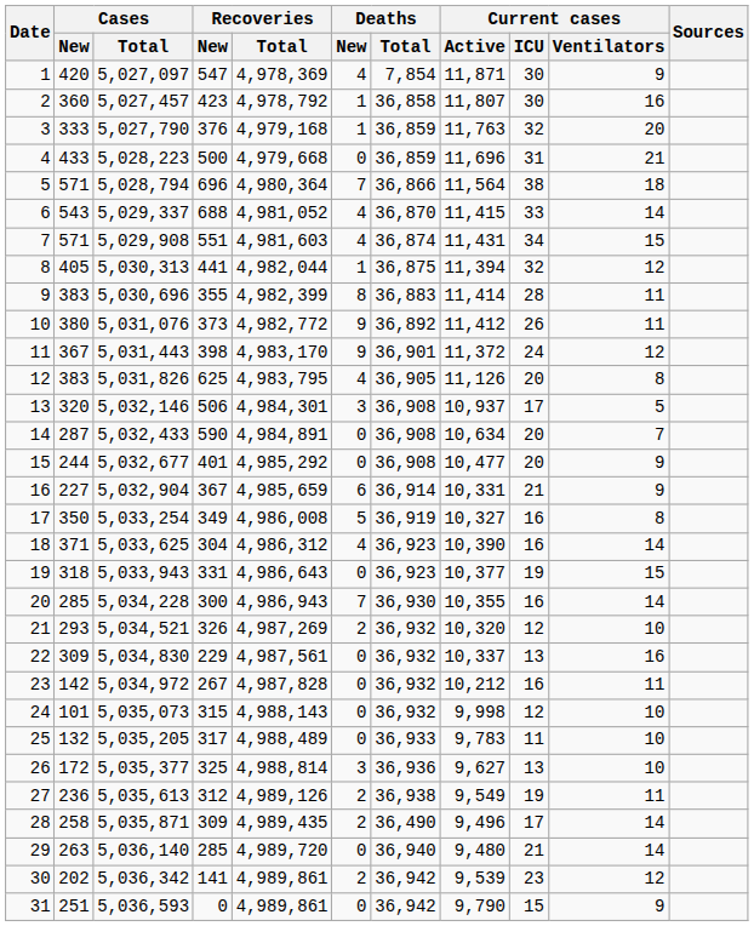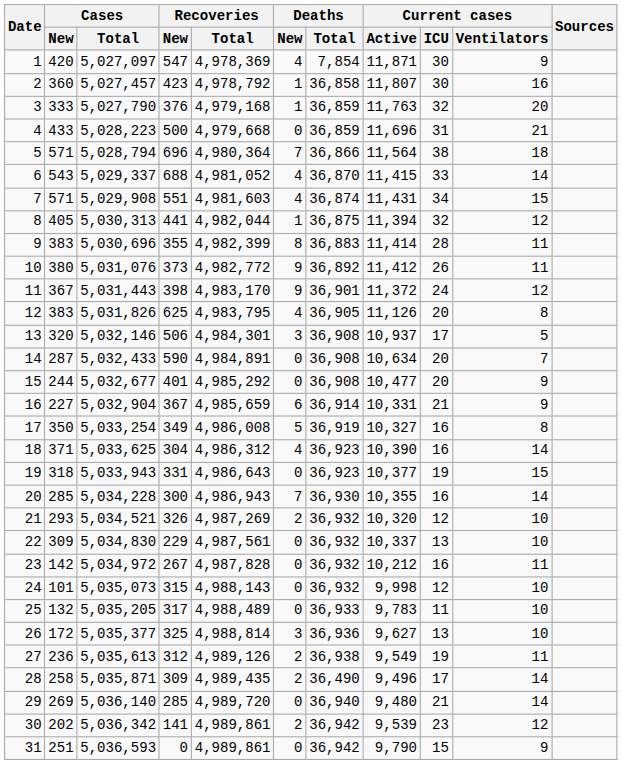 <table class="wikitable sortable mw-collapsible mw-collapsed sticky-header-multi sort-under" style="text-align:right;">
 <tr>
 <th rowspan=2>Date</th>
 <th colspan=2>Cases</th>
 <th colspan=2>Recoveries</th>
 <th colspan=2>Deaths</th>
 <th colspan=3>Current cases</th>
 <th rowspan=2 class="unsortable">Sources</th>
 </tr>
 <tr>
 <th>New</th>
 <th>Total</th>
 <th>New</th>
 <th>Total</th>
 <th>New</th>
 <th>Total</th>
 <th>Active</th>
 <th>ICU</th>
 <th>Ventilators</th>
 </tr>
 <tr>
 <td>1</td>
 <td>420</td>
 <td>5,027,097</td>
 <td>547</td>
 <td>4,978,369</td>
 <td>4</td>
 <td>7,854</td>
 <td>11,871</td>
 <td>30</td>
 <td>9</td>
 <td></td>
 </tr>
 <tr>
 <td>2</td>
 <td>360</td>
 <td>5,027,457</td>
 <td>423</td>
 <td>4,978,792</td>
 <td>1</td>
 <td>36,858</td>
 <td>11,807</td>
 <td>30</td>
 <td>16</td>
 <td></td>
 </tr>
 <tr>
 <td>3</td>
 <td>333</td>
 <td>5,027,790</td>
 <td>376</td>
 <td>4,979,168</td>
 <td>1</td>
 <td>36,859</td>
 <td>11,763</td>
 <td>32</td>
 <td>20</td>
 <td></td>
 </tr>
 <tr>
 <td>4</td>
 <td>433</td>
 <td>5,028,223</td>
 <td>500</td>
 <td>4,979,668</td>
 <td>0</td>
 <td>36,859</td>
 <td>11,696</td>
 <td>31</td>
 <td>21</td>
 <td></td>
 </tr>
 <tr>
 <td>5</td>
 <td>571</td>
 <td>5,028,794</td>
 <td>696</td>
 <td>4,980,364</td>
 <td>7</td>
 <td>36,866</td>
 <td>11,564</td>
 <td>38</td>
 <td>18</td>
 <td></td>
 </tr>
 <tr>
 <td>6</td>
 <td>543</td>
 <td>5,029,337</td>
 <td>688</td>
 <td>4,981,052</td>
 <td>4</td>
 <td>36,870</td>
 <td>11,415</td>
 <td>33</td>
 <td>14</td>
 <td></td>
 </tr>
 <tr>
 <td>7</td>
 <td>571</td>
 <td>5,029,908</td>
 <td>551</td>
 <td>4,981,603</td>
 <td>4</td>
 <td>36,874</td>
 <td>11,431</td>
 <td>34</td>
 <td>15</td>
 <td></td>
 </tr>
 <tr>
 <td>8</td>
 <td>405</td>
 <td>5,030,313</td>
 <td>441</td>
 <td>4,982,044</td>
 <td>1</td>
 <td>36,875</td>
 <td>11,394</td>
 <td>32</td>
 <td>12</td>
 <td></td>
 </tr>
 <tr>
 <td>9</td>
 <td>383</td>
 <td>5,030,696</td>
 <td>355</td>
 <td>4,982,399</td>
 <td>8</td>
 <td>36,883</td>
 <td>11,414</td>
 <td>28</td>
 <td>11</td>
 <td></td>
 </tr>
 <tr>
 <td>10</td>
 <td>380</td>
 <td>5,031,076</td>
 <td>373</td>
 <td>4,982,772</td>
 <td>9</td>
 <td>36,892</td>
 <td>11,412</td>
 <td>26</td>
 <td>11</td>
 <td></td>
 </tr>
 <tr>
 <td>11</td>
 <td>367</td>
 <td>5,031,443</td>
 <td>398</td>
 <td>4,983,170</td>
 <td>9</td>
 <td>36,901</td>
 <td>11,372</td>
 <td>24</td>
 <td>12</td>
 <td></td>
 </tr>
 <tr>
 <td>12</td>
 <td>383</td>
 <td>5,031,826</td>
 <td>625</td>
 <td>4,983,795</td>
 <td>4</td>
 <td>36,905</td>
 <td>11,126</td>
 <td>20</td>
 <td>8</td>
 <td></td>
 </tr>
 <tr>
 <td>13</td>
 <td>320</td>
 <td>5,032,146</td>
 <td>506</td>
 <td>4,984,301</td>
 <td>3</td>
 <td>36,908</td>
 <td>10,937</td>
 <td>17</td>
 <td>5</td>
 <td></td>
 </tr>
 <tr>
 <td>14</td>
 <td>287</td>
 <td>5,032,433</td>
 <td>590</td>
 <td>4,984,891</td>
 <td>0</td>
 <td>36,908</td>
 <td>10,634</td>
 <td>20</td>
 <td>7</td>
 <td></td>
 </tr>
 <tr>
 <td>15</td>
 <td>244</td>
 <td>5,032,677</td>
 <td>401</td>
 <td>4,985,292</td>
 <td>0</td>
 <td>36,908</td>
 <td>10,477</td>
 <td>20</td>
 <td>9</td>
 <td></td>
 </tr>
 <tr>
 <td>16</td>
 <td>227</td>
 <td>5,032,904</td>
 <td>367</td>
 <td>4,985,659</td>
 <td>6</td>
 <td>36,914</td>
 <td>10,331</td>
 <td>21</td>
 <td>9</td>
 <td></td>
 </tr>
 <tr>
 <td>17</td>
 <td>350</td>
 <td>5,033,254</td>
 <td>349</td>
 <td>4,986,008</td>
 <td>5</td>
 <td>36,919</td>
 <td>10,327</td>
 <td>16</td>
 <td>8</td>
 <td></td>
 </tr>
 <tr>
 <td>18</td>
 <td>371</td>
 <td>5,033,625</td>
 <td>304</td>
 <td>4,986,312</td>
 <td>4</td>
 <td>36,923</td>
 <td>10,390</td>
 <td>16</td>
 <td>14</td>
 <td></td>
 </tr>
 <tr>
 <td>19</td>
 <td>318</td>
 <td>5,033,943</td>
 <td>331</td>
 <td>4,986,643</td>
 <td>0</td>
 <td>36,923</td>
 <td>10,377</td>
 <td>19</td>
 <td>15</td>
 <td></td>
 </tr>
 <tr>
 <td>20</td>
 <td>285</td>
 <td>5,034,228</td>
 <td>300</td>
 <td>4,986,943</td>
 <td>7</td>
 <td>36,930</td>
 <td>10,355</td>
 <td>16</td>
 <td>14</td>
 <td></td>
 </tr>
 <tr>
 <td>21</td>
 <td>293</td>
 <td>5,034,521</td>
 <td>326</td>
 <td>4,987,269</td>
 <td>2</td>
 <td>36,932</td>
 <td>10,320</td>
 <td>12</td>
 <td>10</td>
 <td></td>
 </tr>
 <tr>
 <td>22</td>
 <td>309</td>
 <td>5,034,830</td>
 <td>229</td>
 <td>4,987,561</td>
 <td>0</td>
 <td>36,932</td>
 <td>10,337</td>
 <td>13</td>
-<td>16</td>
+<td>10</td>
 <td></td>
 </tr>
 <tr>
 <td>23</td>
 <td>142</td>
 <td>5,034,972</td>
 <td>267</td>
 <td>4,987,828</td>
 <td>0</td>
 <td>36,932</td>
 <td>10,212</td>
 <td>16</td>
 <td>11</td>
 <td></td>
 </tr>
 <tr>
 <td>24</td>
 <td>101</td>
 <td>5,035,073</td>
 <td>315</td>
 <td>4,988,143</td>
 <td>0</td>
 <td>36,932</td>
 <td>9,998</td>
 <td>12</td>
 <td>10</td>
 <td></td>
 </tr>
 <tr>
 <td>25</td>
 <td>132</td>
 <td>5,035,205</td>
 <td>317</td>
 <td>4,988,489</td>
 <td>0</td>
 <td>36,933</td>
 <td>9,783</td>
 <td>11</td>
 <td>10</td>
 <td></td>
 </tr>
 <tr>
 <td>26</td>
 <td>172</td>
 <td>5,035,377</td>
 <td>325</td>
 <td>4,988,814</td>
 <td>3</td>
 <td>36,936</td>
 <td>9,627</td>
 <td>13</td>
 <td>10</td>
 <td></td>
 </tr>
 <tr>
 <td>27</td>
 <td>236</td>
 <td>5,035,613</td>
 <td>312</td>
 <td>4,989,126</td>
 <td>2</td>
 <td>36,938</td>
 <td>9,549</td>
 <td>19</td>
 <td>11</td>
 <td></td>
 </tr>
 <tr>
 <td>28</td>
 <td>258</td>
 <td>5,035,871</td>
 <td>309</td>
 <td>4,989,435</td>
 <td>2</td>
 <td>36,490</td>
 <td>9,496</td>
 <td>17</td>
 <td>14</td>
 <td></td>
 </tr>
 <tr>
 <td>29</td>
-<td>263</td>
+<td>269</td>
 <td>5,036,140</td>
 <td>285</td>
 <td>4,989,720</td>
 <td>0</td>
 <td>36,940</td>
 <td>9,480</td>
 <td>21</td>
 <td>14</td>
 <td></td>
 </tr>
 <tr>
 <td>30</td>
 <td>202</td>
 <td>5,036,342</td>
 <td>141</td>
 <td>4,989,861</td>
 <td>2</td>
 <td>36,942</td>
 <td>9,539</td>
 <td>23</td>
 <td>12</td>
 <td></td>
 </tr>
 <tr>
 <td>31</td>
 <td>251</td>
 <td>5,036,593</td>
 <td>0</td>
 <td>4,989,861</td>
 <td>0</td>
 <td>36,942</td>
 <td>9,790</td>
 <td>15</td>
 <td>9</td>
 <td></td>
 </tr>
 </table>
